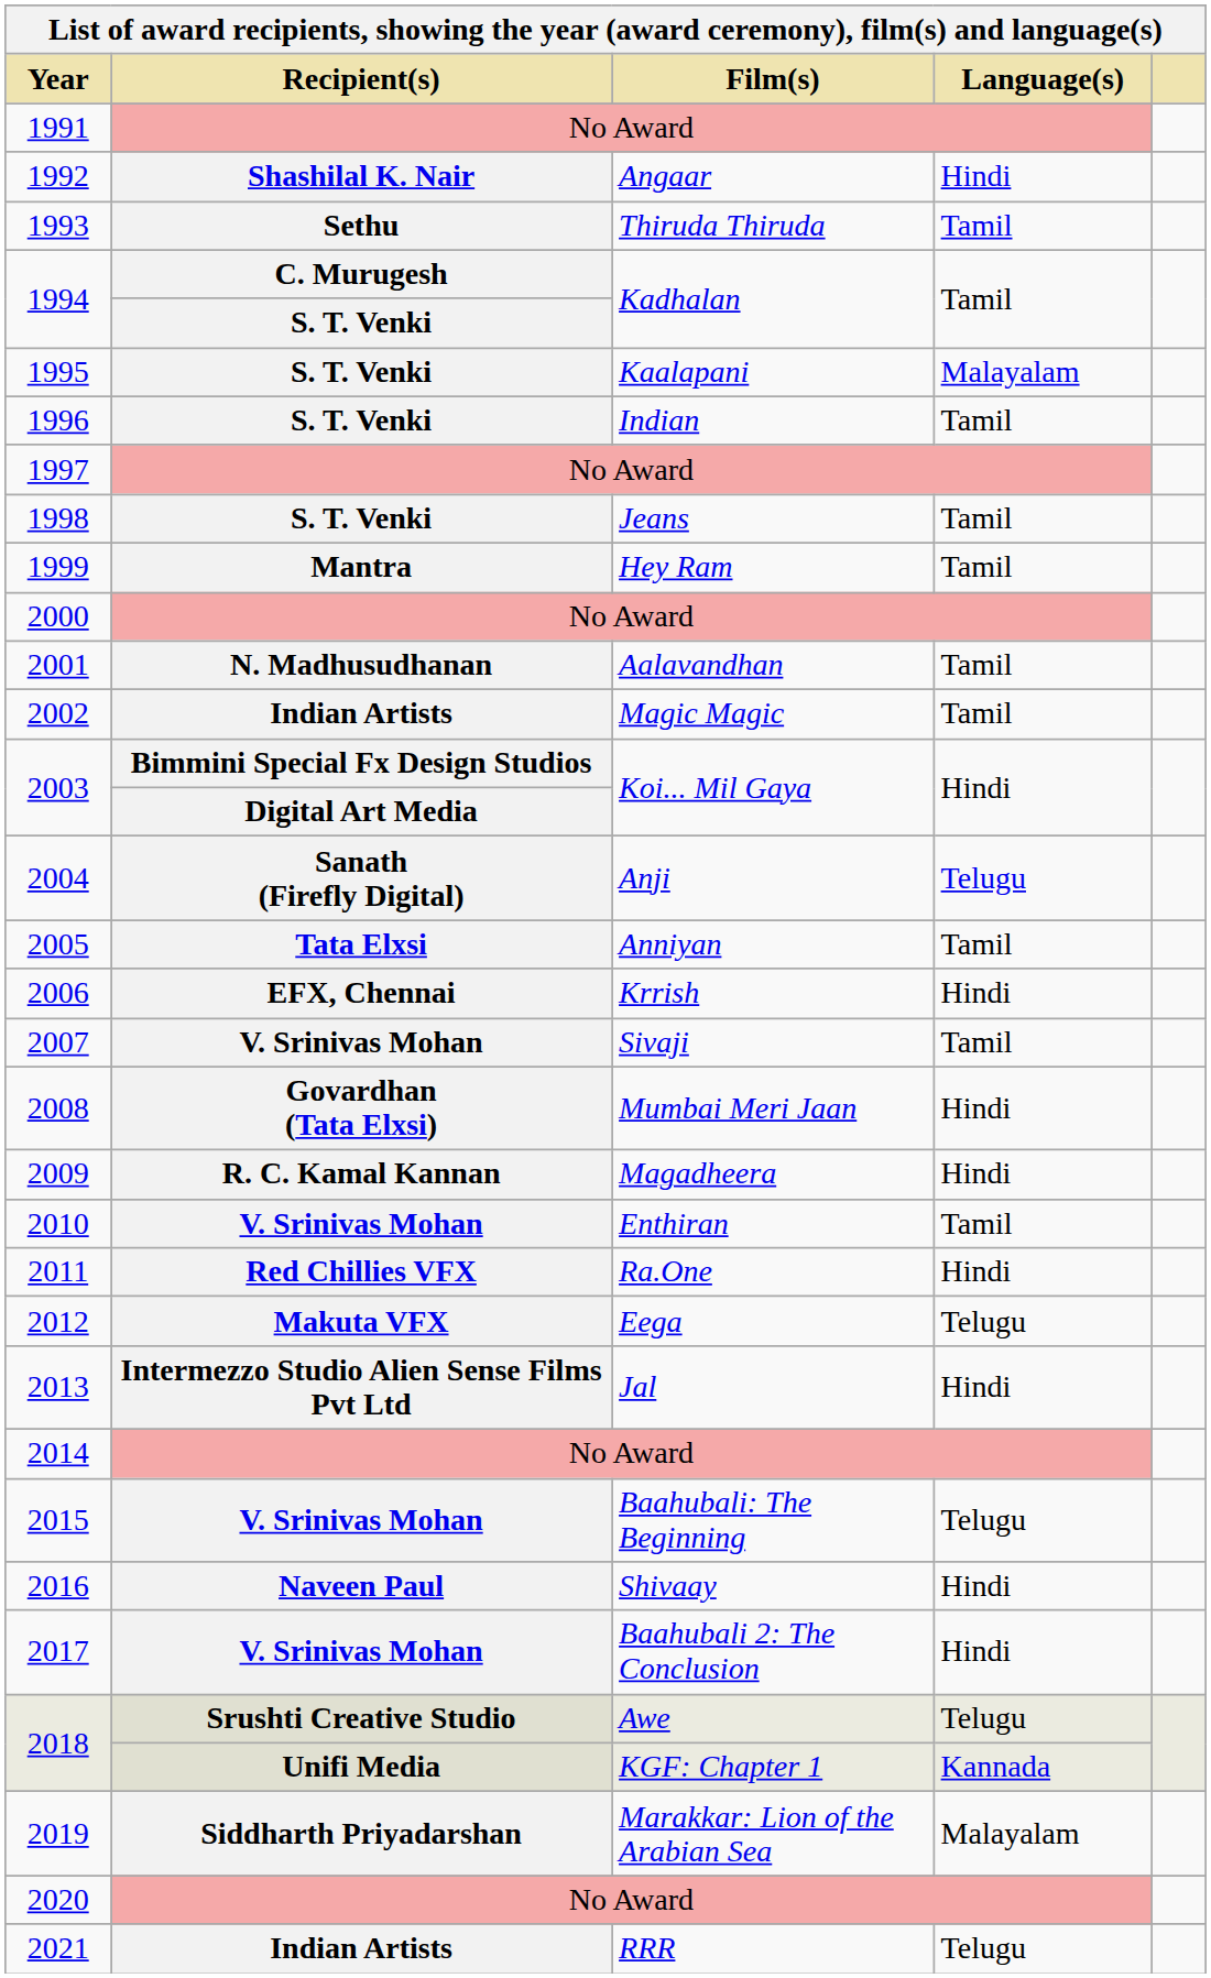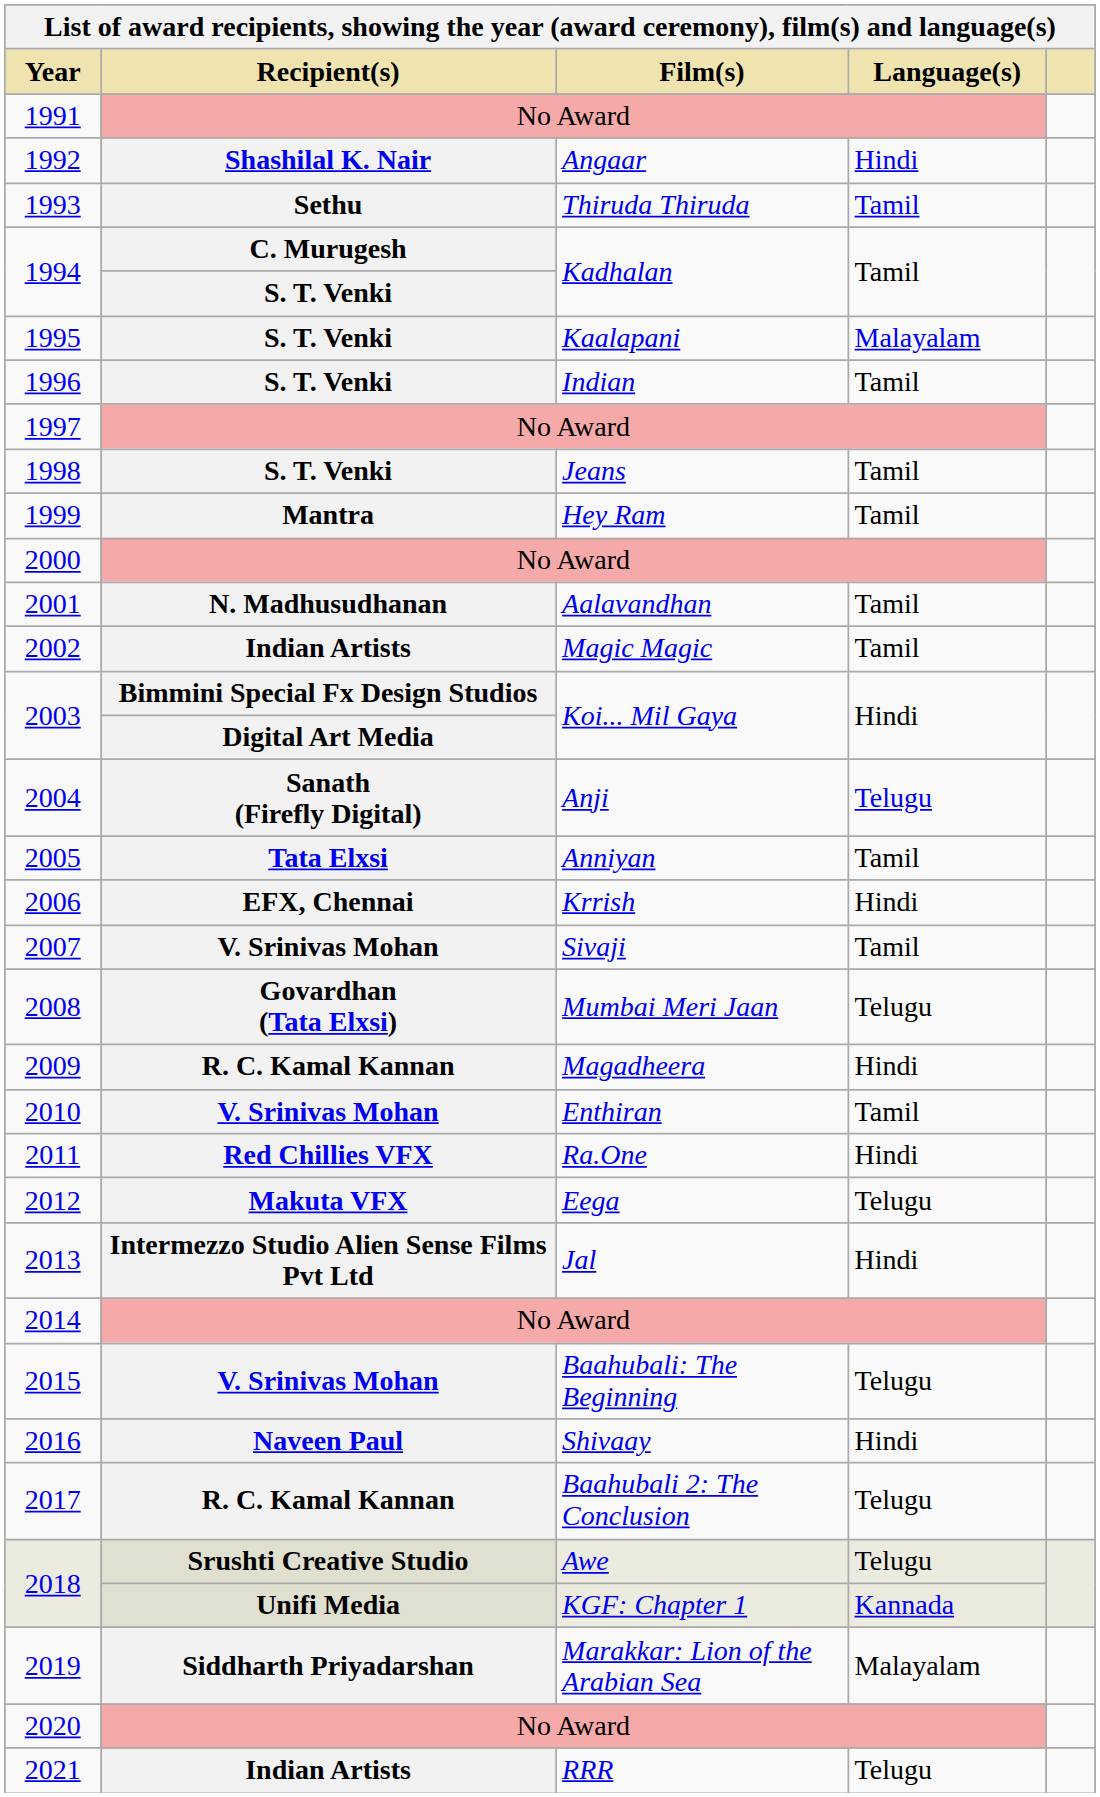 <table class="wikitable sortable plainrowheaders" style="width:100%">
 <tr>
 <th colspan="5">List of award recipients, showing the year (award ceremony), film(s) and language(s)</th>
 </tr>
 <tr>
 <th scope="col" style="background-color:#EFE4B0;width:5%;">Year</th>
 <th scope="col" style="background-color:#EFE4B0;width:28%;">Recipient(s)</th>
 <th scope="col" style="background-color:#EFE4B0;width:18%;">Film(s)</th>
 <th scope="col" style="background-color:#EFE4B0;width:7%;">Language(s)</th>
 <th scope="col" style="background-color:#EFE4B0;width:3%" class="unsortable"></th>
 </tr>
 <tr>
 <td align="center"><a href='#'>1991<br></a></td>
 <td colspan="3" bgcolor="#F5A9A9" align="center">No Award</td>
 <td align="center"></td>
 </tr>
 <tr>
 <td align="center"><a href='#'>1992<br></a></td>
 <th scope="row"><a href='#'>Shashilal K. Nair</a></th>
 <td><em><a href='#'>Angaar</a></em></td>
 <td><a href='#'>Hindi</a></td>
 <td align="center"></td>
 </tr>
 <tr>
 <td align="center"><a href='#'>1993<br></a></td>
 <th scope="row">Sethu</th>
 <td><em><a href='#'>Thiruda Thiruda</a></em></td>
 <td><a href='#'>Tamil</a></td>
 <td align="center"></td>
 </tr>
 <tr>
 <td align="center" rowspan="2"><a href='#'>1994<br></a></td>
 <th scope="row">C. Murugesh</th>
 <td rowspan="2"><em><a href='#'>Kadhalan</a></em></td>
 <td rowspan="2">Tamil</td>
 <td align="center" rowspan="2"></td>
 </tr>
 <tr>
 <th scope="row">S. T. Venki</th>
 </tr>
 <tr>
 <td align="center"><a href='#'>1995<br></a></td>
 <th scope="row">S. T. Venki</th>
 <td><em><a href='#'>Kaalapani</a></em></td>
 <td><a href='#'>Malayalam</a></td>
 <td align="center"></td>
 </tr>
 <tr>
 <td align="center"><a href='#'>1996<br></a></td>
 <th scope="row">S. T. Venki</th>
 <td><em><a href='#'>Indian</a></em></td>
 <td>Tamil</td>
 <td align="center"></td>
 </tr>
 <tr>
 <td align="center"><a href='#'>1997<br></a></td>
 <td colspan="3" bgcolor="#F5A9A9" align="center">No Award</td>
 <td align="center"></td>
 </tr>
 <tr>
 <td align="center"><a href='#'>1998<br></a></td>
 <th scope="row">S. T. Venki</th>
 <td><em><a href='#'>Jeans</a></em></td>
 <td>Tamil</td>
 <td align="center"></td>
 </tr>
 <tr>
 <td align="center"><a href='#'>1999<br></a></td>
 <th scope="row">Mantra</th>
 <td><em><a href='#'>Hey Ram</a></em></td>
 <td>Tamil</td>
 <td align="center"></td>
 </tr>
 <tr>
 <td align="center"><a href='#'>2000<br></a></td>
 <td colspan="3" bgcolor="#F5A9A9" align="center">No Award</td>
 <td align="center"></td>
 </tr>
 <tr>
 <td align="center"><a href='#'>2001<br></a></td>
 <th scope="row">N. Madhusudhanan</th>
 <td><em><a href='#'>Aalavandhan</a></em></td>
 <td>Tamil</td>
 <td align="center"></td>
 </tr>
 <tr>
 <td align="center"><a href='#'>2002<br></a></td>
 <th scope="row">Indian Artists</th>
 <td><em><a href='#'>Magic Magic</a></em></td>
 <td>Tamil</td>
 <td align="center"></td>
 </tr>
 <tr>
 <td align="center" rowspan="2"><a href='#'>2003<br></a></td>
 <th scope="row">Bimmini Special Fx Design Studios<br></th>
 <td rowspan="2"><em><a href='#'>Koi... Mil Gaya</a></em></td>
 <td rowspan="2">Hindi</td>
 <td align="center" rowspan="2"></td>
 </tr>
 <tr>
 <th scope="row">Digital Art Media<br></th>
 </tr>
 <tr>
 <td align="center"><a href='#'>2004<br></a></td>
 <th scope="row">Sanath<br>(Firefly Digital)</th>
 <td><em><a href='#'>Anji</a></em></td>
 <td><a href='#'>Telugu</a></td>
 <td align="center"></td>
 </tr>
 <tr>
 <td align="center"><a href='#'>2005<br></a></td>
 <th scope="row"><a href='#'>Tata Elxsi</a></th>
 <td><em><a href='#'>Anniyan</a></em></td>
 <td>Tamil</td>
 <td align="center"></td>
 </tr>
 <tr>
 <td align="center"><a href='#'>2006<br></a></td>
 <th scope="row">EFX, Chennai</th>
 <td><em><a href='#'>Krrish</a></em></td>
 <td>Hindi</td>
 <td align="center"></td>
 </tr>
 <tr>
 <td align="center"><a href='#'>2007<br></a></td>
 <th scope="row">V. Srinivas Mohan</th>
 <td><em><a href='#'>Sivaji</a></em></td>
 <td>Tamil</td>
 <td align="center"></td>
 </tr>
 <tr>
 <td align="center"><a href='#'>2008<br></a></td>
 <th scope="row">Govardhan<br>(<a href='#'>Tata Elxsi</a>)</th>
 <td><em><a href='#'>Mumbai Meri Jaan</a></em></td>
-<td>Hindi</td>
+<td>Telugu</td>
 <td align="center"></td>
 </tr>
 <tr>
 <td align="center"><a href='#'>2009<br></a></td>
 <th scope="row">R. C. Kamal Kannan</th>
 <td><em><a href='#'>Magadheera</a></em></td>
 <td>Hindi</td>
 <td align="center"></td>
 </tr>
 <tr>
 <td align="center"><a href='#'>2010<br></a></td>
 <th scope="row"><a href='#'>V. Srinivas Mohan</a></th>
 <td><em><a href='#'>Enthiran</a></em></td>
 <td>Tamil</td>
 <td align="center"></td>
 </tr>
 <tr>
 <td align="center"><a href='#'>2011<br></a></td>
 <th scope="row"><a href='#'>Red Chillies VFX</a><br></th>
 <td><em><a href='#'>Ra.One</a></em></td>
 <td>Hindi</td>
 <td align="center"></td>
 </tr>
 <tr>
 <td align="center"><a href='#'>2012<br></a></td>
 <th scope="row"><a href='#'>Makuta VFX</a></th>
 <td><em><a href='#'>Eega</a></em></td>
 <td>Telugu</td>
 <td align="center"></td>
 </tr>
 <tr>
 <td align="center"><a href='#'>2013<br></a></td>
 <th scope="row">Intermezzo Studio Alien Sense Films Pvt Ltd</th>
 <td><em><a href='#'>Jal</a></em></td>
 <td>Hindi</td>
 <td align="center"></td>
 </tr>
 <tr>
 <td align="center"><a href='#'>2014<br></a></td>
 <td colspan="3" bgcolor="#F5A9A9" align="center">No Award</td>
 <td align="center"></td>
 </tr>
 <tr>
 <td align="center"><a href='#'>2015<br></a></td>
 <th scope="row"><a href='#'>V. Srinivas Mohan</a></th>
 <td><em><a href='#'>Baahubali: The Beginning</a></em></td>
 <td>Telugu</td>
 <td align="center"></td>
 </tr>
 <tr>
 <td align="center"><a href='#'>2016<br></a></td>
 <th scope="row"><a href='#'>Naveen Paul</a></th>
 <td><em><a href='#'>Shivaay</a></em></td>
 <td>Hindi</td>
 <td align="center"></td>
 </tr>
 <tr>
 <td align="center"><a href='#'>2017<br></a></td>
-<th scope="row"><a href='#'>V. Srinivas Mohan</a></th>
+<th scope="row">R. C. Kamal Kannan</th>
 <td><em><a href='#'>Baahubali 2: The Conclusion</a></em></td>
-<td>Hindi</td>
+<td>Telugu</td>
 <td align="center"></td>
 </tr>
 <tr bgcolor="#EBEBE0">
 <td align="center" rowspan="2"><a href='#'>2018<br></a></td>
 <th scope="row" style="background-color:#E0E0D1">Srushti Creative Studio</th>
 <td><em><a href='#'>Awe</a></em></td>
 <td>Telugu</td>
 <td align="center" rowspan="2"></td>
 </tr>
 <tr bgcolor="#EBEBE0">
 <th scope="row" style="background-color:#E0E0D1">Unifi Media</th>
 <td><a href='#'><em>KGF: Chapter 1</em></a></td>
 <td><a href='#'>Kannada</a></td>
 </tr>
 <tr>
 <td align="center"><a href='#'>2019<br></a></td>
 <th scope="row">Siddharth Priyadarshan</th>
 <td><em><a href='#'>Marakkar: Lion of the Arabian Sea</a></em></td>
 <td>Malayalam</td>
 <td align="center"></td>
 </tr>
 <tr>
 <td align="center"><a href='#'>2020<br></a></td>
 <td colspan="3" bgcolor="#F5A9A9" align="center">No Award</td>
 <td align="center"></td>
 </tr>
 <tr>
 <td align="center"><a href='#'>2021<br></a></td>
 <th scope="row">Indian Artists</th>
 <td><em><a href='#'>RRR</a></em></td>
 <td>Telugu</td>
 <td align="center"></td>
 </tr>
 </table>
